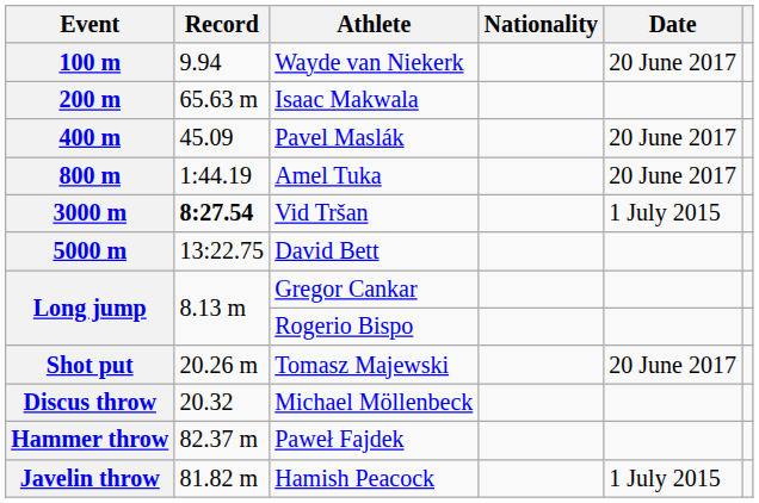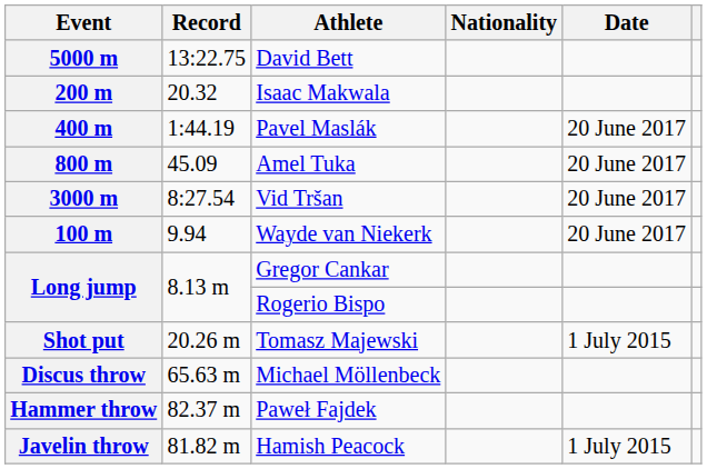 <table class="wikitable plainrowheaders sticky-header">
 <tr>
 <th scope="col">Event</th>
 <th scope="col">Record</th>
 <th scope="col">Athlete</th>
 <th scope="col">Nationality</th>
 <th scope="col">Date</th>
 <th scope="col"></th>
 </tr>
 <tr>
-<th scope="row"><a href='#'>100 m</a></th>
-<td>9.94 </td>
-<td><a href='#'>Wayde van Niekerk</a></td>
+<th scope="row"><a href='#'>5000 m</a></th>
+<td>13:22.75</td>
+<td><a href='#'>David Bett</a></td>
 <td></td>
-<td>20 June 2017</td>
+<td></td>
 <td></td>
 </tr>
 <tr>
 <th scope="row"><a href='#'>200 m</a></th>
-<td>65.63 m</td>
+<td>20.32</td>
 <td><a href='#'>Isaac Makwala</a></td>
 <td></td>
 <td></td>
 <td></td>
 </tr>
 <tr>
 <th scope="row"><a href='#'>400 m</a></th>
-<td>45.09</td>
+<td>1:44.19</td>
 <td><a href='#'>Pavel Maslák</a></td>
 <td></td>
 <td>20 June 2017</td>
 <td></td>
 </tr>
 <tr>
 <th scope="row"><a href='#'>800 m</a></th>
-<td>1:44.19</td>
+<td>45.09</td>
 <td><a href='#'>Amel Tuka</a></td>
 <td></td>
 <td>20 June 2017</td>
 <td></td>
 </tr>
 <tr>
 <th scope="row"><a href='#'>3000 m</a></th>
-<td><strong>8:27.54</strong></td>
+<td>8:27.54</td>
 <td><a href='#'>Vid Tršan</a></td>
 <td></td>
-<td>1 July 2015</td>
+<td>20 June 2017</td>
 <td></td>
 </tr>
 <tr>
-<th scope="row"><a href='#'>5000 m</a></th>
-<td>13:22.75</td>
-<td><a href='#'>David Bett</a></td>
+<th scope="row"><a href='#'>100 m</a></th>
+<td>9.94 </td>
+<td><a href='#'>Wayde van Niekerk</a></td>
 <td></td>
-<td></td>
+<td>20 June 2017</td>
 <td></td>
 </tr>
 <tr>
 <th scope="rowgroup" rowspan="2"><a href='#'>Long jump</a></th>
 <td rowspan="2">8.13 m</td>
 <td><a href='#'>Gregor Cankar</a></td>
 <td></td>
 <td></td>
 <td></td>
 </tr>
 <tr>
 <td><a href='#'>Rogerio Bispo</a></td>
 <td></td>
 <td></td>
 <td></td>
 </tr>
 <tr>
 <th scope="row"><a href='#'>Shot put</a></th>
 <td>20.26 m</td>
 <td><a href='#'>Tomasz Majewski</a></td>
 <td></td>
-<td>20 June 2017</td>
+<td>1 July 2015</td>
 <td></td>
 </tr>
 <tr>
 <th scope="row"><a href='#'>Discus throw</a></th>
-<td>20.32</td>
+<td>65.63 m</td>
 <td><a href='#'>Michael Möllenbeck</a></td>
 <td></td>
 <td></td>
 <td></td>
 </tr>
 <tr>
 <th scope="row"><a href='#'>Hammer throw</a></th>
 <td>82.37 m</td>
 <td><a href='#'>Paweł Fajdek</a></td>
 <td></td>
 <td></td>
 <td></td>
 </tr>
 <tr>
 <th scope="row"><a href='#'>Javelin throw</a></th>
 <td>81.82 m</td>
 <td><a href='#'>Hamish Peacock</a></td>
 <td></td>
 <td>1 July 2015</td>
 <td></td>
 </tr>
 </table>
